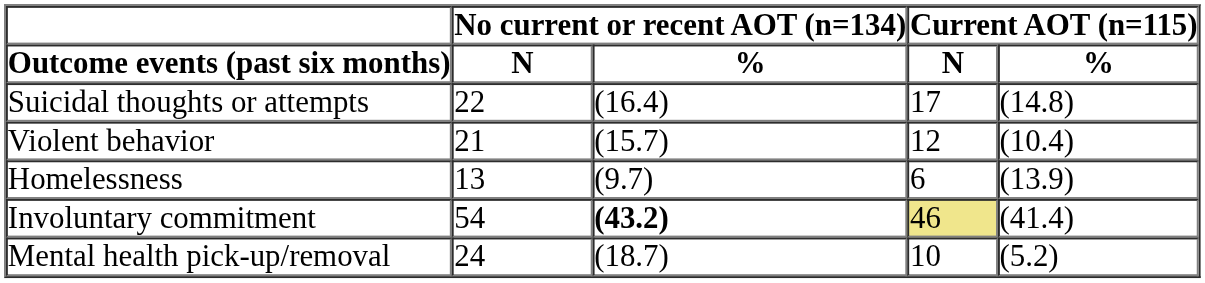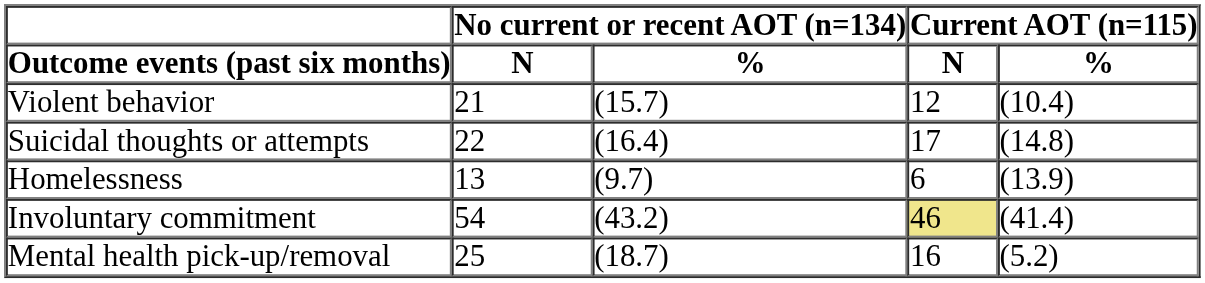 <table border="1" cellspacing="0" cellpadding="0" summary="Six-county study sample  recipient characteristics">
 <tr>
 <td> </td>
 <th scope="col" colspan="2">No current or    recent AOT (n=134)</th>
 <th scope="col" colspan="2">Current AOT (n=115)</th>
 </tr>
 <tr>
 <th scope="col">Outcome events       (past six months)</th>
 <th scope="col">N</th>
 <th scope="col">%</th>
 <th scope="col">N</th>
 <th scope="col">%</th>
 </tr>
 <tr>
+<td scope="row">Violent behavior</td>
+<td>21</td>
+<td>(15.7)</td>
+<td>12</td>
+<td>(10.4)</td>
+</tr>
+<tr>
 <td scope="row">Suicidal thoughts or    attempts</td>
 <td>22</td>
 <td>(16.4)</td>
 <td>17</td>
 <td>(14.8)</td>
-</tr>
-<tr>
-<td scope="row">Violent behavior</td>
-<td>21</td>
-<td>(15.7)</td>
-<td>12</td>
-<td>(10.4)</td>
 </tr>
 <tr>
 <td scope="row">Homelessness</td>
 <td>13</td>
 <td>(9.7)</td>
 <td>6</td>
 <td>(13.9)</td>
 </tr>
 <tr>
 <td scope="row">Involuntary commitment</td>
 <td>54</td>
-<td><strong>(43.2)</strong></td>
+<td>(43.2)</td>
 <td style="background: khaki;">46</td>
 <td>(41.4)</td>
 </tr>
 <tr>
 <td scope="row">Mental health    pick-up/removal</td>
-<td>24</td>
+<td>25</td>
 <td>(18.7)</td>
-<td>10</td>
+<td>16</td>
 <td>(5.2)</td>
 </tr>
 </table>
